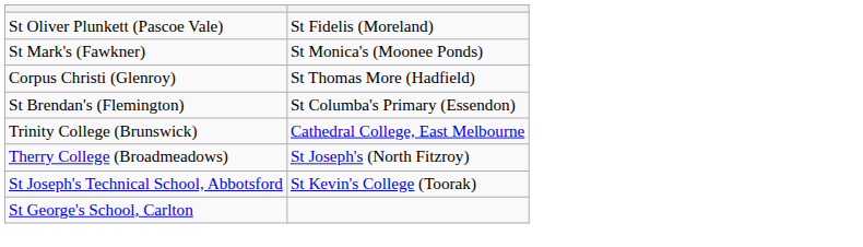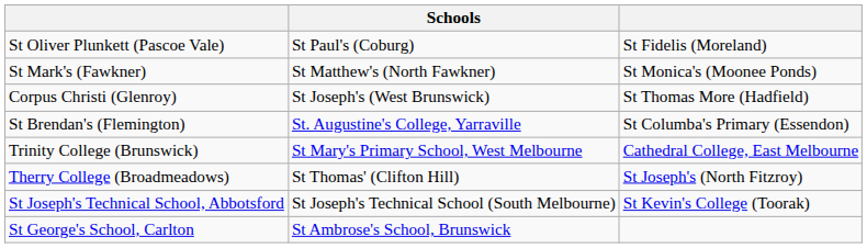 <table class="wikitable">
 <tr>
 <th></th>
+<th>Schools</th>
 <th></th>
 </tr>
 <tr>
 <td>St Oliver Plunkett (Pascoe Vale)</td>
+<td>St Paul's (Coburg)</td>
 <td>St Fidelis (Moreland)</td>
 </tr>
 <tr>
 <td>St Mark's (Fawkner)</td>
+<td>St Matthew's (North Fawkner)</td>
 <td>St Monica's (Moonee Ponds)</td>
 </tr>
 <tr>
 <td>Corpus Christi (Glenroy)</td>
+<td>St Joseph's (West Brunswick)</td>
 <td>St Thomas More (Hadfield)</td>
 </tr>
 <tr>
 <td>St Brendan's (Flemington)</td>
+<td><a href='#'>St. Augustine's College, Yarraville</a></td>
 <td>St Columba's Primary (Essendon)</td>
 </tr>
 <tr>
 <td>Trinity College (Brunswick)</td>
+<td><a href='#'>St Mary's Primary School, West Melbourne</a></td>
 <td><a href='#'>Cathedral College, East Melbourne</a></td>
 </tr>
 <tr>
 <td><a href='#'>Therry College</a> (Broadmeadows)</td>
+<td>St Thomas' (Clifton Hill)</td>
 <td><a href='#'>St Joseph's</a> (North Fitzroy)</td>
 </tr>
 <tr>
 <td><a href='#'>St Joseph's Technical School, Abbotsford</a></td>
+<td>St Joseph's Technical School (South Melbourne)</td>
 <td><a href='#'>St Kevin's College</a> (Toorak)</td>
 </tr>
 <tr>
 <td><a href='#'>St George's School, Carlton</a></td>
+<td><a href='#'>St Ambrose's School, Brunswick</a></td>
 <td></td>
 </tr>
 </table>
